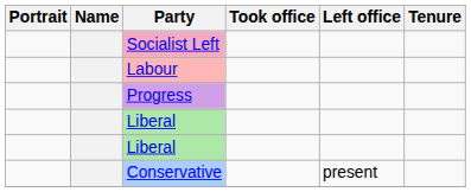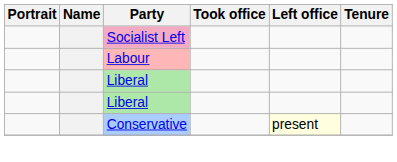 <table class="wikitable plainrowheaders sortable">
 <tr>
 <th scope=col class=unsortable>Portrait</th>
 <th scope=col>Name</th>
 <th scope=col>Party</th>
 <th scope=col>Took office</th>
 <th scope=col>Left office</th>
 <th scope=col>Tenure</th>
 </tr>
 <tr>
 <td align=center></td>
 <th scope=row></th>
 <td style="background:#F4AAC2"><a href='#'>Socialist Left</a></td>
 <td></td>
 <td></td>
 <td></td>
 </tr>
 <tr>
 <td align=center></td>
 <th scope=row></th>
 <td style="background:#FFB6B6"><a href='#'>Labour</a></td>
 <td></td>
 <td></td>
 <td></td>
 </tr>
 <tr>
 <td align=center></td>
 <th scope=row></th>
-<td style="background:#D19FE8"><a href='#'>Progress</a></td>
-<td></td>
-<td></td>
-<td></td>
-</tr>
-<tr>
-<td align=center></td>
-<th scope=row></th>
 <td style="background:#AEE8A8"><a href='#'>Liberal</a></td>
 <td></td>
 <td></td>
 <td></td>
 </tr>
 <tr>
 <td align=center></td>
 <th scope=row></th>
 <td style="background:#AEE8A8"><a href='#'>Liberal</a></td>
 <td></td>
 <td></td>
 <td></td>
 </tr>
 <tr>
 <td align=center></td>
 <th scope=row></th>
 <td style="background:#AACCFF"><a href='#'>Conservative</a></td>
 <td></td>
-<td>present</td>
+<td style="background: lightyellow;">present</td>
 <td></td>
 </tr>
 <tr>
 </tr>
 </table>
